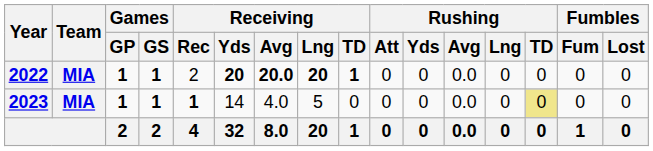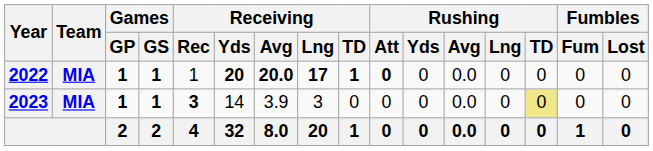 <table class="wikitable" style="text-align:center;">
 <tr>
 <th rowspan="2">Year</th>
 <th rowspan="2">Team</th>
 <th colspan="2">Games</th>
 <th colspan="5">Receiving</th>
 <th colspan="5">Rushing</th>
 <th colspan="2">Fumbles</th>
 </tr>
 <tr>
 <th>GP</th>
 <th>GS</th>
 <th>Rec</th>
 <th>Yds</th>
 <th>Avg</th>
 <th>Lng</th>
 <th>TD</th>
 <th>Att</th>
 <th>Yds</th>
 <th>Avg</th>
 <th>Lng</th>
 <th>TD</th>
 <th>Fum</th>
 <th>Lost</th>
 </tr>
 <tr>
 <th><a href='#'>2022</a></th>
 <th><a href='#'>MIA</a></th>
 <td><strong>1</strong></td>
 <td><strong>1</strong></td>
-<td>2</td>
+<td>1</td>
 <td><strong>20</strong></td>
 <td><strong>20.0</strong></td>
-<td><strong>20</strong></td>
+<td><strong>17</strong></td>
 <td><strong>1</strong></td>
-<td>0</td>
+<td><strong>0</strong></td>
 <td>0</td>
 <td>0.0</td>
 <td>0</td>
 <td>0</td>
 <td>0</td>
 <td>0</td>
 </tr>
 <tr>
 <th><a href='#'>2023</a></th>
 <th><a href='#'>MIA</a></th>
 <td><strong>1</strong></td>
 <td><strong>1</strong></td>
-<td><strong>1</strong></td>
+<td><strong>3</strong></td>
 <td>14</td>
-<td>4.0</td>
-<td>5</td>
+<td>3.9</td>
+<td>3</td>
 <td>0</td>
 <td>0</td>
 <td>0</td>
 <td>0.0</td>
 <td>0</td>
 <td style="background: khaki;">0</td>
 <td>0</td>
 <td>0</td>
 </tr>
 <tr>
 <th colspan="2"></th>
 <th>2</th>
 <th>2</th>
 <th>4</th>
 <th>32</th>
 <th>8.0</th>
 <th>20</th>
 <th>1</th>
 <th>0</th>
 <th>0</th>
 <th>0.0</th>
 <th>0</th>
 <th>0</th>
 <th>1</th>
 <th>0</th>
 </tr>
 </table>
